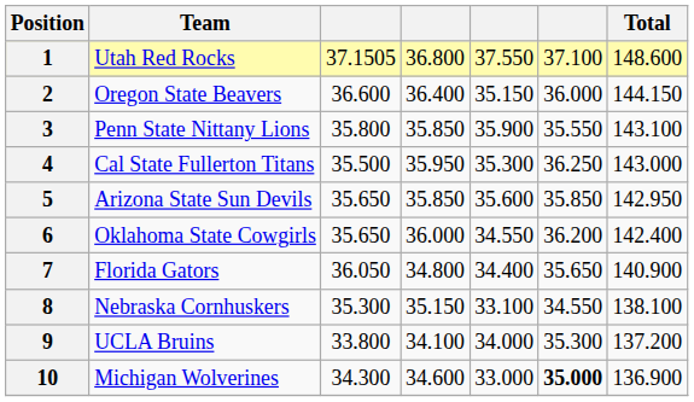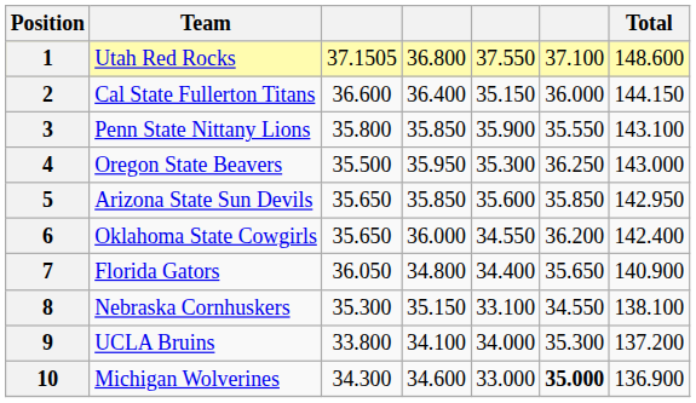 <table class="wikitable sortable" style="text-align:center; font-size:95%">
 <tr>
 <th scope=col>Position</th>
 <th scope=col>Team</th>
 <th scope=col></th>
 <th scope=col></th>
 <th scope=col></th>
 <th scope=col></th>
 <th scope=col>Total</th>
 </tr>
 <tr bgcolor=fffcaf>
 <th scope=row>1</th>
 <td align=left><a href='#'>Utah Red Rocks</a></td>
 <td>37.1505</td>
 <td>36.800</td>
 <td>37.550</td>
 <td>37.100</td>
 <td>148.600</td>
 </tr>
 <tr>
 <th scope=row>2</th>
-<td align=left><a href='#'>Oregon State Beavers</a></td>
+<td align=left><a href='#'>Cal State Fullerton Titans</a></td>
 <td>36.600</td>
 <td>36.400</td>
 <td>35.150</td>
 <td>36.000</td>
 <td>144.150</td>
 </tr>
 <tr>
 <th scope=row>3</th>
 <td align=left><a href='#'>Penn State Nittany Lions</a></td>
 <td>35.800</td>
 <td>35.850</td>
 <td>35.900</td>
 <td>35.550</td>
 <td>143.100</td>
 </tr>
 <tr>
 <th scope=row>4</th>
-<td align=left><a href='#'>Cal State Fullerton Titans</a></td>
+<td align=left><a href='#'>Oregon State Beavers</a></td>
 <td>35.500</td>
 <td>35.950</td>
 <td>35.300</td>
 <td>36.250</td>
 <td>143.000</td>
 </tr>
 <tr>
 <th scope=row>5</th>
 <td align=left><a href='#'>Arizona State Sun Devils</a></td>
 <td>35.650</td>
 <td>35.850</td>
 <td>35.600</td>
 <td>35.850</td>
 <td>142.950</td>
 </tr>
 <tr>
 <th scope=row>6</th>
 <td align=left><a href='#'>Oklahoma State Cowgirls</a></td>
 <td>35.650</td>
 <td>36.000</td>
 <td>34.550</td>
 <td>36.200</td>
 <td>142.400</td>
 </tr>
 <tr>
 <th scope=row>7</th>
 <td align=left><a href='#'>Florida Gators</a></td>
 <td>36.050</td>
 <td>34.800</td>
 <td>34.400</td>
 <td>35.650</td>
 <td>140.900</td>
 </tr>
 <tr>
 <th scope=row>8</th>
 <td align=left><a href='#'>Nebraska Cornhuskers</a></td>
 <td>35.300</td>
 <td>35.150</td>
 <td>33.100</td>
 <td>34.550</td>
 <td>138.100</td>
 </tr>
 <tr>
 <th scope=row>9</th>
 <td align=left><a href='#'>UCLA Bruins</a></td>
 <td>33.800</td>
 <td>34.100</td>
 <td>34.000</td>
 <td>35.300</td>
 <td>137.200</td>
 </tr>
 <tr>
 <th scope=row>10</th>
 <td align=left><a href='#'>Michigan Wolverines</a></td>
 <td>34.300</td>
 <td>34.600</td>
 <td>33.000</td>
 <td><strong>35.000</strong></td>
 <td>136.900</td>
 </tr>
 <tr>
 </tr>
 </table>
